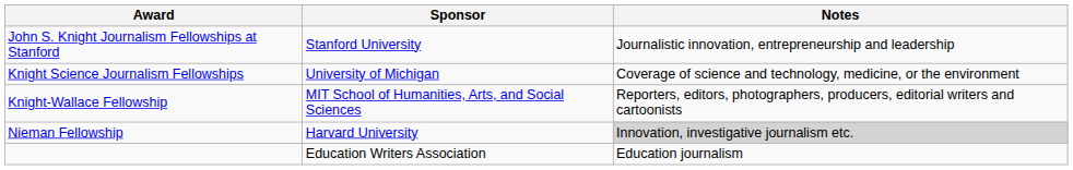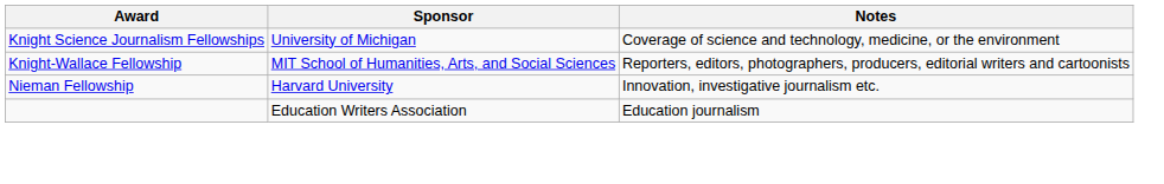 <table class="wikitable sortable">
 <tr>
 <th>Award</th>
 <th>Sponsor</th>
 <th>Notes</th>
-</tr>
-<tr>
-<td><a href='#'>John S. Knight Journalism Fellowships at Stanford</a></td>
-<td><a href='#'>Stanford University</a></td>
-<td>Journalistic innovation, entrepreneurship and leadership</td>
 </tr>
 <tr>
 <td><a href='#'>Knight Science Journalism Fellowships</a></td>
 <td><a href='#'>University of Michigan</a></td>
 <td>Coverage of science and technology, medicine, or the environment</td>
 </tr>
 <tr>
 <td><a href='#'>Knight-Wallace Fellowship</a></td>
 <td><a href='#'>MIT School of Humanities, Arts, and Social Sciences</a></td>
 <td>Reporters, editors, photographers, producers, editorial writers and cartoonists</td>
 </tr>
 <tr>
 <td><a href='#'>Nieman Fellowship</a></td>
 <td><a href='#'>Harvard University</a></td>
-<td style="background: lightgrey;">Innovation, investigative journalism etc.</td>
+<td>Innovation, investigative journalism etc.</td>
 </tr>
 <tr>
 <td></td>
 <td>Education Writers Association</td>
 <td>Education journalism</td>
 </tr>
 </table>
